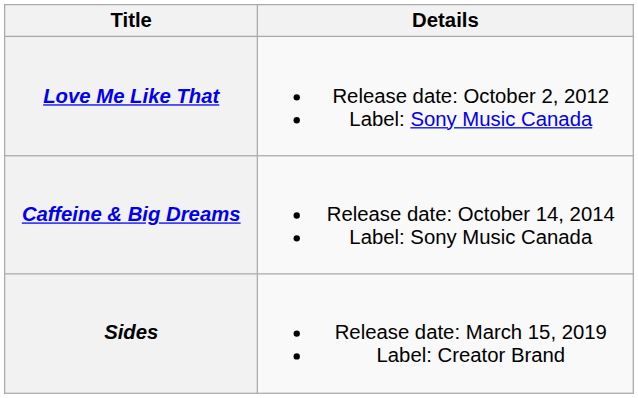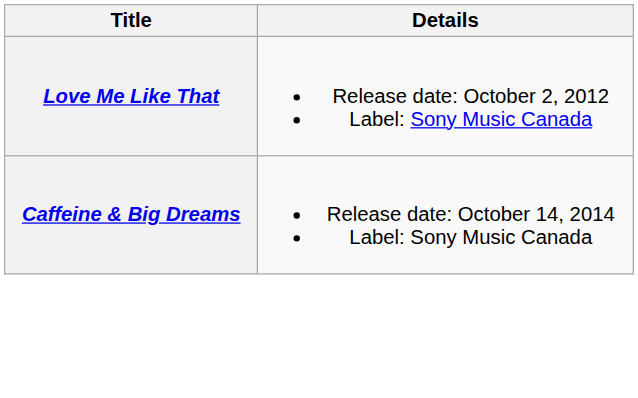 <table class="wikitable plainrowheaders" style="text-align:center;">
 <tr>
 <th style="width:12em;">Title</th>
 <th style="width:18em;">Details</th>
 </tr>
 <tr>
 <th scope="row"><em><a href='#'>Love Me Like That</a></em></th>
 <td><br><ul><li>Release date: October 2, 2012</li><li>Label: <a href='#'>Sony Music Canada</a></li></ul></td>
 </tr>
 <tr>
 <th scope="row"><em><a href='#'>Caffeine & Big Dreams</a></em></th>
 <td><br><ul><li>Release date: October 14, 2014</li><li>Label: Sony Music Canada</li></ul></td>
 </tr>
-<tr>
-<th scope="row"><em>Sides</em></th>
-<td><br><ul><li>Release date: March 15, 2019</li><li>Label: Creator Brand</li></ul></td>
-</tr>
 </table>
